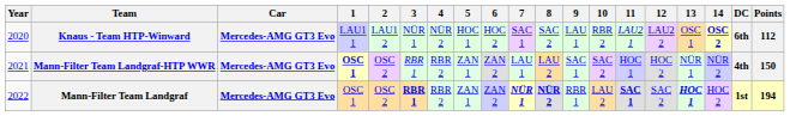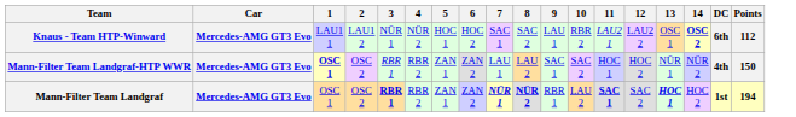 <table class="wikitable" style="text-align:center; font-size:85%">
 <tr>
-<th>Year</th>
 <th>Team</th>
 <th>Car</th>
 <th>1</th>
 <th>2</th>
 <th>3</th>
 <th>4</th>
 <th>5</th>
 <th>6</th>
 <th>7</th>
 <th>8</th>
 <th>9</th>
 <th>10</th>
 <th>11</th>
 <th>12</th>
 <th>13</th>
 <th>14</th>
 <th>DC</th>
 <th>Points</th>
 </tr>
 <tr>
-<td><a href='#'>2020</a></td>
 <th nowrap><a href='#'>Knaus - Team HTP-Winward</a></th>
 <th nowrap><a href='#'>Mercedes-AMG GT3 Evo</a></th>
 <td style="background:#CFCFFF;"><a href='#'>LAU1<br>1</a><br></td>
 <td style="background:#DFFFDF;"><a href='#'>LAU1<br>2</a><br></td>
 <td style="background:#DFFFDF;"><a href='#'>NÜR<br>1</a><br></td>
 <td style="background:#DFFFDF;"><a href='#'>NÜR<br>2</a><br></td>
 <td style="background:#DFFFDF;"><a href='#'>HOC<br>1</a><br></td>
 <td style="background:#DFFFDF;"><a href='#'>HOC<br>2</a><br></td>
 <td style="background:#EFCFFF;"><a href='#'>SAC<br>1</a><br></td>
 <td style="background:#DFFFDF;"><a href='#'>SAC<br>2</a><br></td>
 <td style="background:#DFFFDF;"><a href='#'>LAU<br>1</a><br></td>
 <td style="background:#DFFFDF;"><a href='#'>RBR<br>2</a><br></td>
 <td style="background:#DFFFDF;"><em><a href='#'>LAU2<br>1</a></em><br></td>
 <td style="background:#EFCFFF;"><a href='#'>LAU2<br>2</a><br></td>
 <td style="background:#FFDF9F;"><a href='#'>OSC<br>1</a><br></td>
 <td style="background:#FFFFBF;"><strong><a href='#'>OSC<br>2</a></strong><br></td>
 <th>6th</th>
 <th>112</th>
 </tr>
 <tr>
-<td><a href='#'>2021</a></td>
 <th nowrap><a href='#'>Mann-Filter Team Landgraf-HTP WWR</a></th>
 <th nowrap><a href='#'>Mercedes-AMG GT3 Evo</a></th>
 <td style="background:#FFFFBF;"><strong><a href='#'>OSC<br>1</a></strong><br></td>
 <td style="background:#EFCFFF;"><a href='#'>OSC<br>2</a><br></td>
 <td style="background:#DFFFDF;"><em><a href='#'>RBR<br>1</a></em><br></td>
 <td style="background:#DFFFDF;"><a href='#'>RBR<br>2</a><br></td>
 <td style="background:#DFFFDF;"><a href='#'>ZAN<br>1</a><br></td>
 <td style="background:#DFDFDF;"><a href='#'>ZAN<br>2</a><br></td>
 <td style="background:#DFFFDF;"><a href='#'>LAU<br>1</a><br></td>
 <td style="background:#FFDF9F;"><a href='#'>LAU<br>2</a><br></td>
 <td style="background:#DFFFDF;"><a href='#'>SAC<br>1</a><br></td>
 <td style="background:#EFCFFF;"><a href='#'>SAC<br>2</a><br></td>
 <td style="background:#CFCFFF;"><a href='#'>HOC<br>1</a><br></td>
 <td style="background:#DFDFDF;"><a href='#'>HOC<br>2</a><br></td>
 <td style="background:#DFFFDF;"><a href='#'>NÜR<br>1</a><br></td>
 <td style="background:#CFCFFF;"><a href='#'>NÜR<br>2</a><br></td>
 <th>4th</th>
 <th>150</th>
 </tr>
 <tr>
-<td><a href='#'>2022</a></td>
 <th nowrap>Mann-Filter Team Landgraf</th>
 <th nowrap><a href='#'>Mercedes-AMG GT3 Evo</a></th>
 <td style="background:#FFDF9F;"><a href='#'>OSC<br>1</a><br></td>
 <td style="background:#FFDF9F;"><a href='#'>OSC<br>2</a><br></td>
 <td style="background:#FFDF9F;"><strong><a href='#'>RBR<br>1</a></strong><br></td>
 <td style="background:#DFFFDF;"><a href='#'>RBR<br>2</a><br></td>
 <td style="background:#DFFFDF;"><a href='#'>ZAN<br>1</a><br></td>
 <td style="background:#CFCFFF;"><a href='#'>ZAN<br>2</a><br></td>
 <td style="background:#FFFFBF;"><strong><em><a href='#'>NÜR<br>1</a></em></strong><br></td>
 <td style="background:#DFDFDF;"><strong><a href='#'>NÜR<br>2</a></strong><br></td>
 <td style="background:#DFFFDF;"><a href='#'>RBR<br>1</a><br></td>
 <td style="background:#FFDF9F;"><a href='#'>LAU<br>2</a><br></td>
 <td style="background:#DFDFDF;"><strong><a href='#'>SAC<br>1</a></strong><br></td>
 <td style="background:#DFDFDF;"><a href='#'>SAC<br>2</a><br></td>
 <td style="background:#DFFFDF;"><strong><em><a href='#'>HOC<br>1</a></em></strong><br></td>
 <td style="background:#EFCFFF;"><a href='#'>HOC<br>2</a><br></td>
 <th style="background:#FFFFBF;">1st</th>
 <th style="background:#FFFFBF;">194</th>
 </tr>
 </table>
